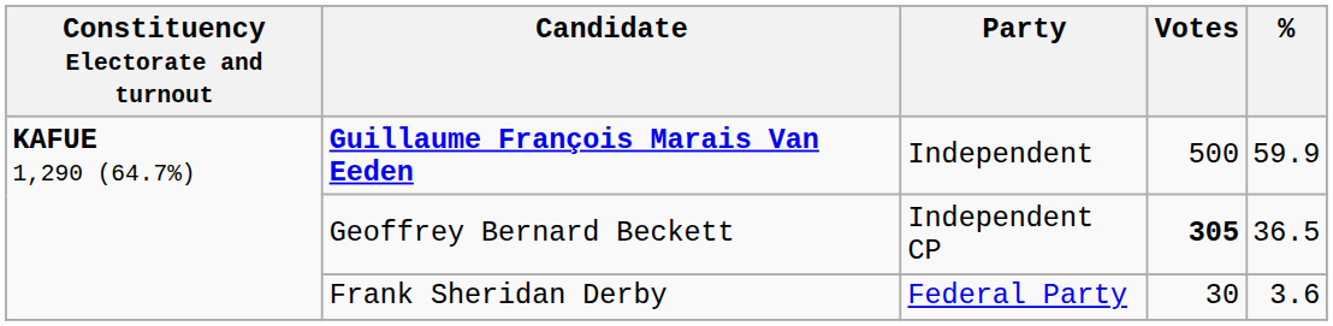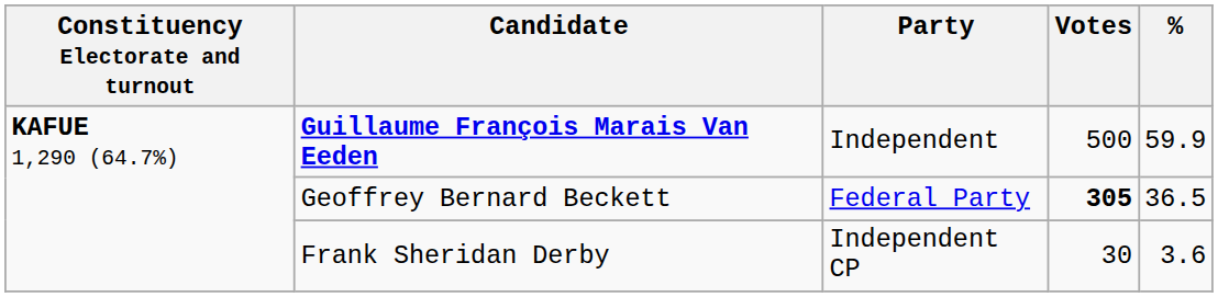 <table class="wikitable">
 <tr>
 <th align="left">Constituency<br><small>Electorate and turnout</small></th>
 <th align="center" valign="top">Candidate</th>
 <th align="center" valign="top">Party</th>
 <th align="center" valign="top">Votes</th>
 <th align="center" valign="top">%</th>
 </tr>
 <tr>
 <td valign="top" rowspan=3><strong>KAFUE</strong><br><small>1,290 (64.7%)</small></td>
 <td align="left"><strong><a href='#'>Guillaume François Marais Van Eeden</a></strong></td>
 <td align="left">Independent</td>
 <td align="right">500</td>
 <td align="right">59.9</td>
 </tr>
 <tr>
 <td align="left">Geoffrey Bernard Beckett</td>
-<td align="left">Independent CP</td>
+<td align="left"><a href='#'>Federal Party</a></td>
 <td align="right"><strong>305</strong></td>
 <td align="right">36.5</td>
 </tr>
 <tr>
 <td align="left">Frank Sheridan Derby</td>
-<td align="left"><a href='#'>Federal Party</a></td>
+<td align="left">Independent CP</td>
 <td align="right">30</td>
 <td align="right">3.6</td>
 </tr>
 </table>
